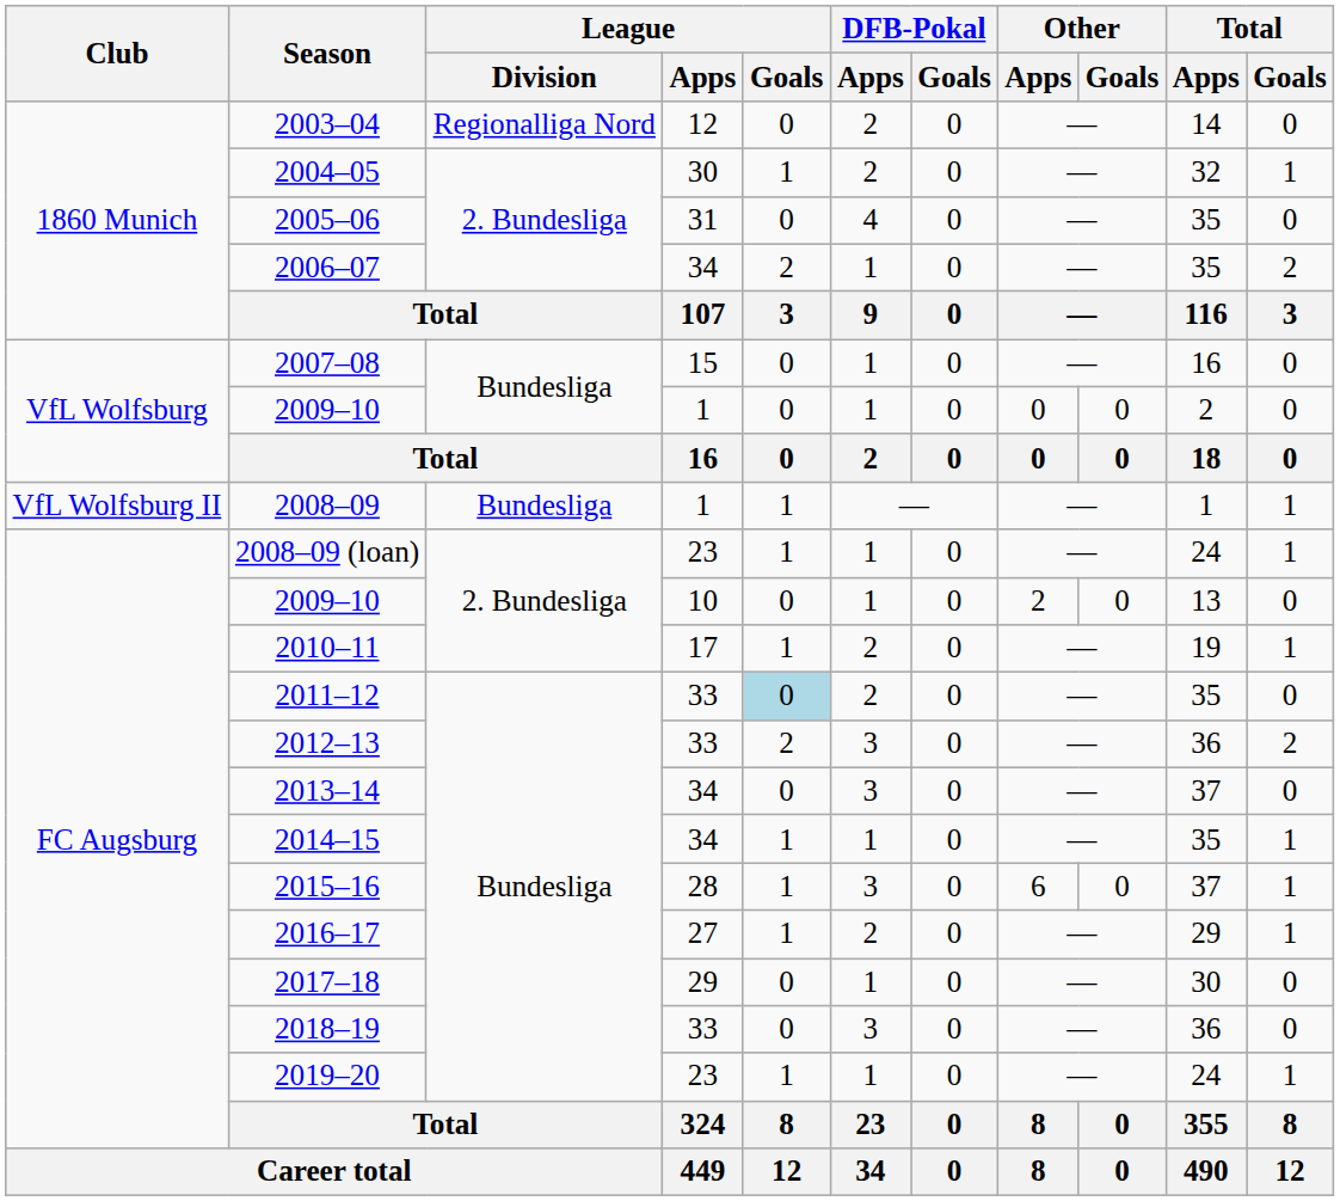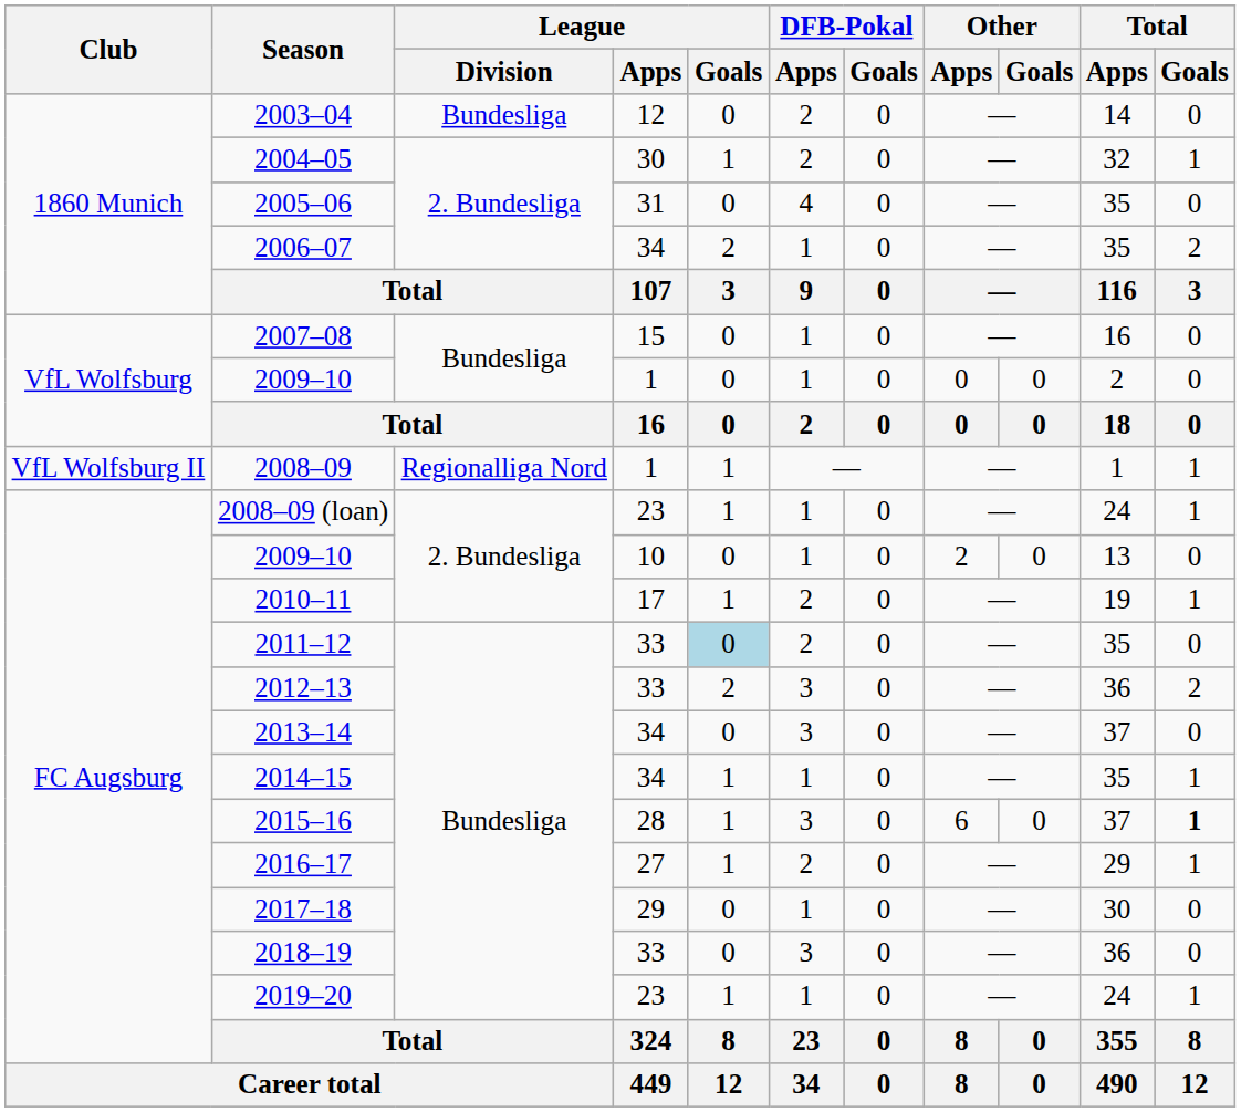 <table class="wikitable" style="text-align:center">
 <tr>
 <th rowspan="2">Club</th>
 <th rowspan="2">Season</th>
 <th colspan="3">League</th>
 <th colspan="2"><a href='#'>DFB-Pokal</a></th>
 <th colspan="2">Other</th>
 <th colspan="2">Total</th>
 </tr>
 <tr>
 <th>Division</th>
 <th>Apps</th>
 <th>Goals</th>
 <th>Apps</th>
 <th>Goals</th>
 <th>Apps</th>
 <th>Goals</th>
 <th>Apps</th>
 <th>Goals</th>
 </tr>
 <tr>
 <td rowspan="5"><a href='#'>1860 Munich</a></td>
 <td><a href='#'>2003–04</a></td>
-<td><a href='#'>Regionalliga Nord</a></td>
+<td><a href='#'>Bundesliga</a></td>
 <td>12</td>
 <td>0</td>
 <td>2</td>
 <td>0</td>
 <td colspan="2">—</td>
 <td>14</td>
 <td>0</td>
 </tr>
 <tr>
 <td><a href='#'>2004–05</a></td>
 <td rowspan="3"><a href='#'>2. Bundesliga</a></td>
 <td>30</td>
 <td>1</td>
 <td>2</td>
 <td>0</td>
 <td colspan="2">—</td>
 <td>32</td>
 <td>1</td>
 </tr>
 <tr>
 <td><a href='#'>2005–06</a></td>
 <td>31</td>
 <td>0</td>
 <td>4</td>
 <td>0</td>
 <td colspan="2">—</td>
 <td>35</td>
 <td>0</td>
 </tr>
 <tr>
 <td><a href='#'>2006–07</a></td>
 <td>34</td>
 <td>2</td>
 <td>1</td>
 <td>0</td>
 <td colspan="2">—</td>
 <td>35</td>
 <td>2</td>
 </tr>
 <tr>
 <th colspan="2">Total</th>
 <th>107</th>
 <th>3</th>
 <th>9</th>
 <th>0</th>
 <th colspan="2">—</th>
 <th>116</th>
 <th>3</th>
 </tr>
 <tr>
 <td rowspan="3"><a href='#'>VfL Wolfsburg</a></td>
 <td><a href='#'>2007–08</a></td>
 <td rowspan="2">Bundesliga</td>
 <td>15</td>
 <td>0</td>
 <td>1</td>
 <td>0</td>
 <td colspan="2">—</td>
 <td>16</td>
 <td>0</td>
 </tr>
 <tr>
 <td><a href='#'>2009–10</a></td>
 <td>1</td>
 <td>0</td>
 <td>1</td>
 <td>0</td>
 <td>0</td>
 <td>0</td>
 <td>2</td>
 <td>0</td>
 </tr>
 <tr>
 <th colspan="2">Total</th>
 <th>16</th>
 <th>0</th>
 <th>2</th>
 <th>0</th>
 <th>0</th>
 <th>0</th>
 <th>18</th>
 <th>0</th>
 </tr>
 <tr>
 <td><a href='#'>VfL Wolfsburg II</a></td>
 <td><a href='#'>2008–09</a></td>
-<td><a href='#'>Bundesliga</a></td>
+<td><a href='#'>Regionalliga Nord</a></td>
 <td>1</td>
 <td>1</td>
 <td colspan="2">—</td>
 <td colspan="2">—</td>
 <td>1</td>
 <td>1</td>
 </tr>
 <tr>
 <td rowspan="13"><a href='#'>FC Augsburg</a></td>
 <td><a href='#'>2008–09</a> (loan)</td>
 <td rowspan="3">2. Bundesliga</td>
 <td>23</td>
 <td>1</td>
 <td>1</td>
 <td>0</td>
 <td colspan="2">—</td>
 <td>24</td>
 <td>1</td>
 </tr>
 <tr>
 <td><a href='#'>2009–10</a></td>
 <td>10</td>
 <td>0</td>
 <td>1</td>
 <td>0</td>
 <td>2</td>
 <td>0</td>
 <td>13</td>
 <td>0</td>
 </tr>
 <tr>
 <td><a href='#'>2010–11</a></td>
 <td>17</td>
 <td>1</td>
 <td>2</td>
 <td>0</td>
 <td colspan="2">—</td>
 <td>19</td>
 <td>1</td>
 </tr>
 <tr>
 <td><a href='#'>2011–12</a></td>
 <td rowspan="9">Bundesliga</td>
 <td>33</td>
 <td style="background: lightblue;">0</td>
 <td>2</td>
 <td>0</td>
 <td colspan="2">—</td>
 <td>35</td>
 <td>0</td>
 </tr>
 <tr>
 <td><a href='#'>2012–13</a></td>
 <td>33</td>
 <td>2</td>
 <td>3</td>
 <td>0</td>
 <td colspan="2">—</td>
 <td>36</td>
 <td>2</td>
 </tr>
 <tr>
 <td><a href='#'>2013–14</a></td>
 <td>34</td>
 <td>0</td>
 <td>3</td>
 <td>0</td>
 <td colspan="2">—</td>
 <td>37</td>
 <td>0</td>
 </tr>
 <tr>
 <td><a href='#'>2014–15</a></td>
 <td>34</td>
 <td>1</td>
 <td>1</td>
 <td>0</td>
 <td colspan="2">—</td>
 <td>35</td>
 <td>1</td>
 </tr>
 <tr>
 <td><a href='#'>2015–16</a></td>
 <td>28</td>
 <td>1</td>
 <td>3</td>
 <td>0</td>
 <td>6</td>
 <td>0</td>
 <td>37</td>
-<td>1</td>
+<td><strong>1</strong></td>
 </tr>
 <tr>
 <td><a href='#'>2016–17</a></td>
 <td>27</td>
 <td>1</td>
 <td>2</td>
 <td>0</td>
 <td colspan="2">—</td>
 <td>29</td>
 <td>1</td>
 </tr>
 <tr>
 <td><a href='#'>2017–18</a></td>
 <td>29</td>
 <td>0</td>
 <td>1</td>
 <td>0</td>
 <td colspan="2">—</td>
 <td>30</td>
 <td>0</td>
 </tr>
 <tr>
 <td><a href='#'>2018–19</a></td>
 <td>33</td>
 <td>0</td>
 <td>3</td>
 <td>0</td>
 <td colspan="2">—</td>
 <td>36</td>
 <td>0</td>
 </tr>
 <tr>
 <td><a href='#'>2019–20</a></td>
 <td>23</td>
 <td>1</td>
 <td>1</td>
 <td>0</td>
 <td colspan="2">—</td>
 <td>24</td>
 <td>1</td>
 </tr>
 <tr>
 <th colspan="2">Total</th>
 <th>324</th>
 <th>8</th>
 <th>23</th>
 <th>0</th>
 <th>8</th>
 <th>0</th>
 <th>355</th>
 <th>8</th>
 </tr>
 <tr>
 <th colspan="3">Career total</th>
 <th>449</th>
 <th>12</th>
 <th>34</th>
 <th>0</th>
 <th>8</th>
 <th>0</th>
 <th>490</th>
 <th>12</th>
 </tr>
 </table>
